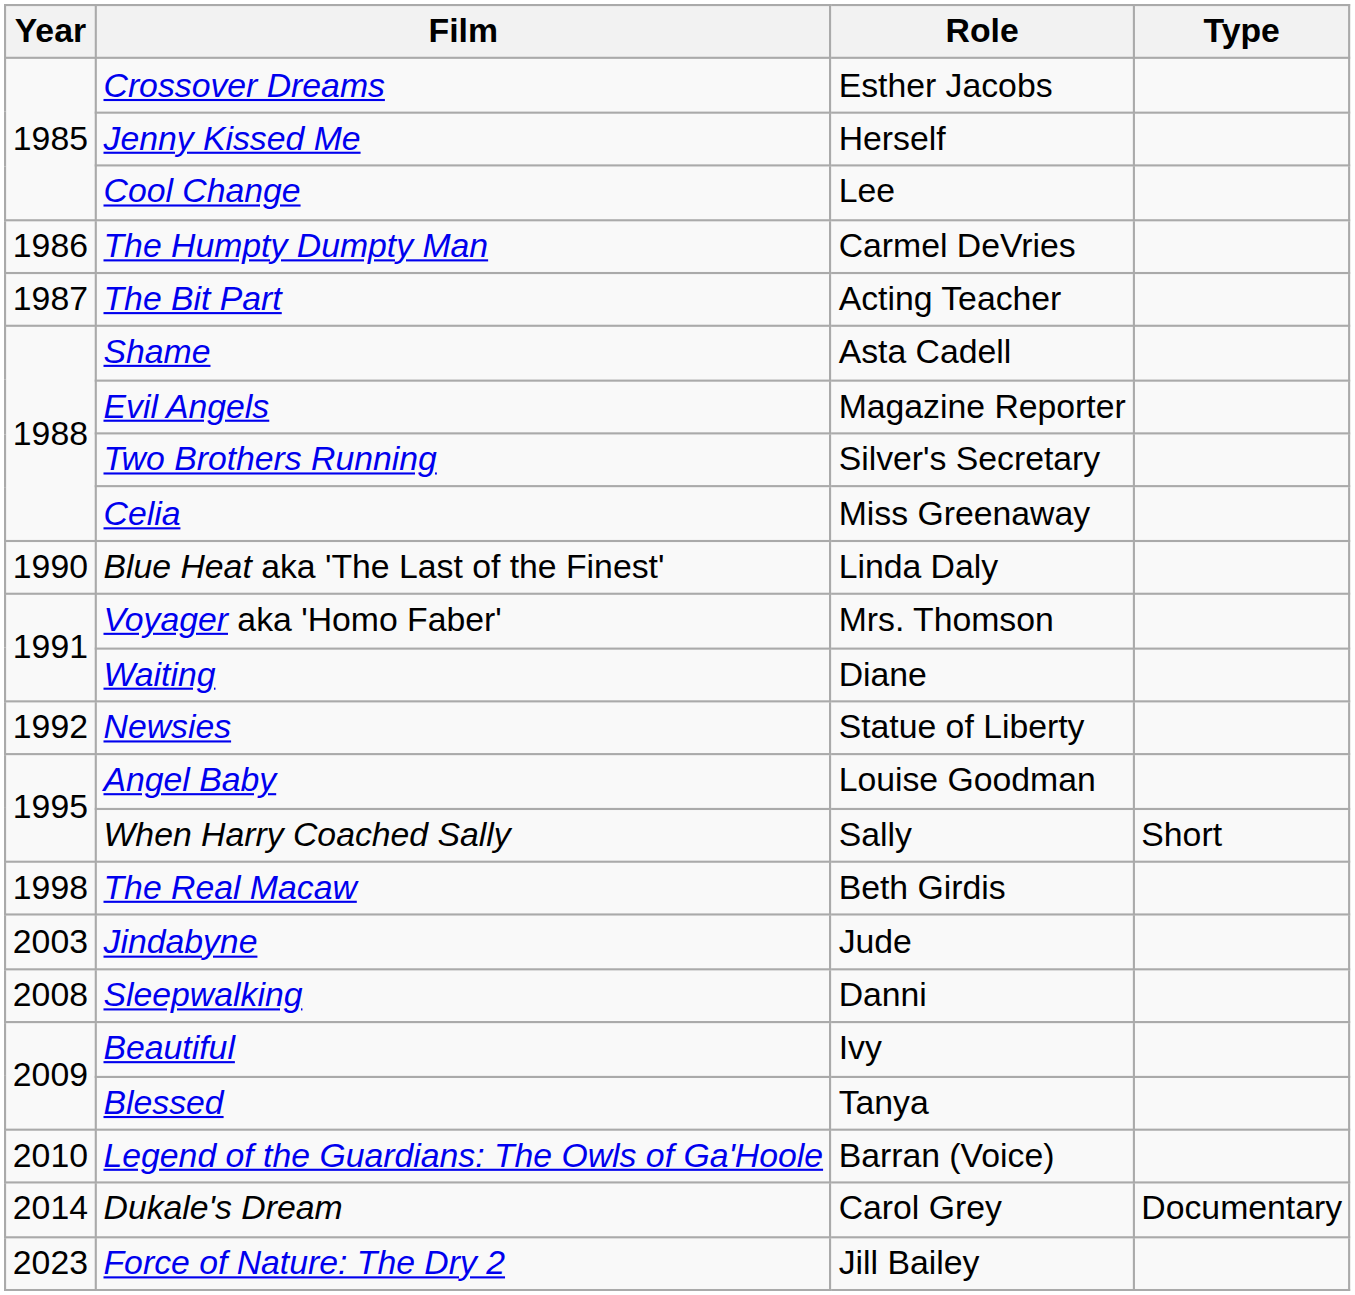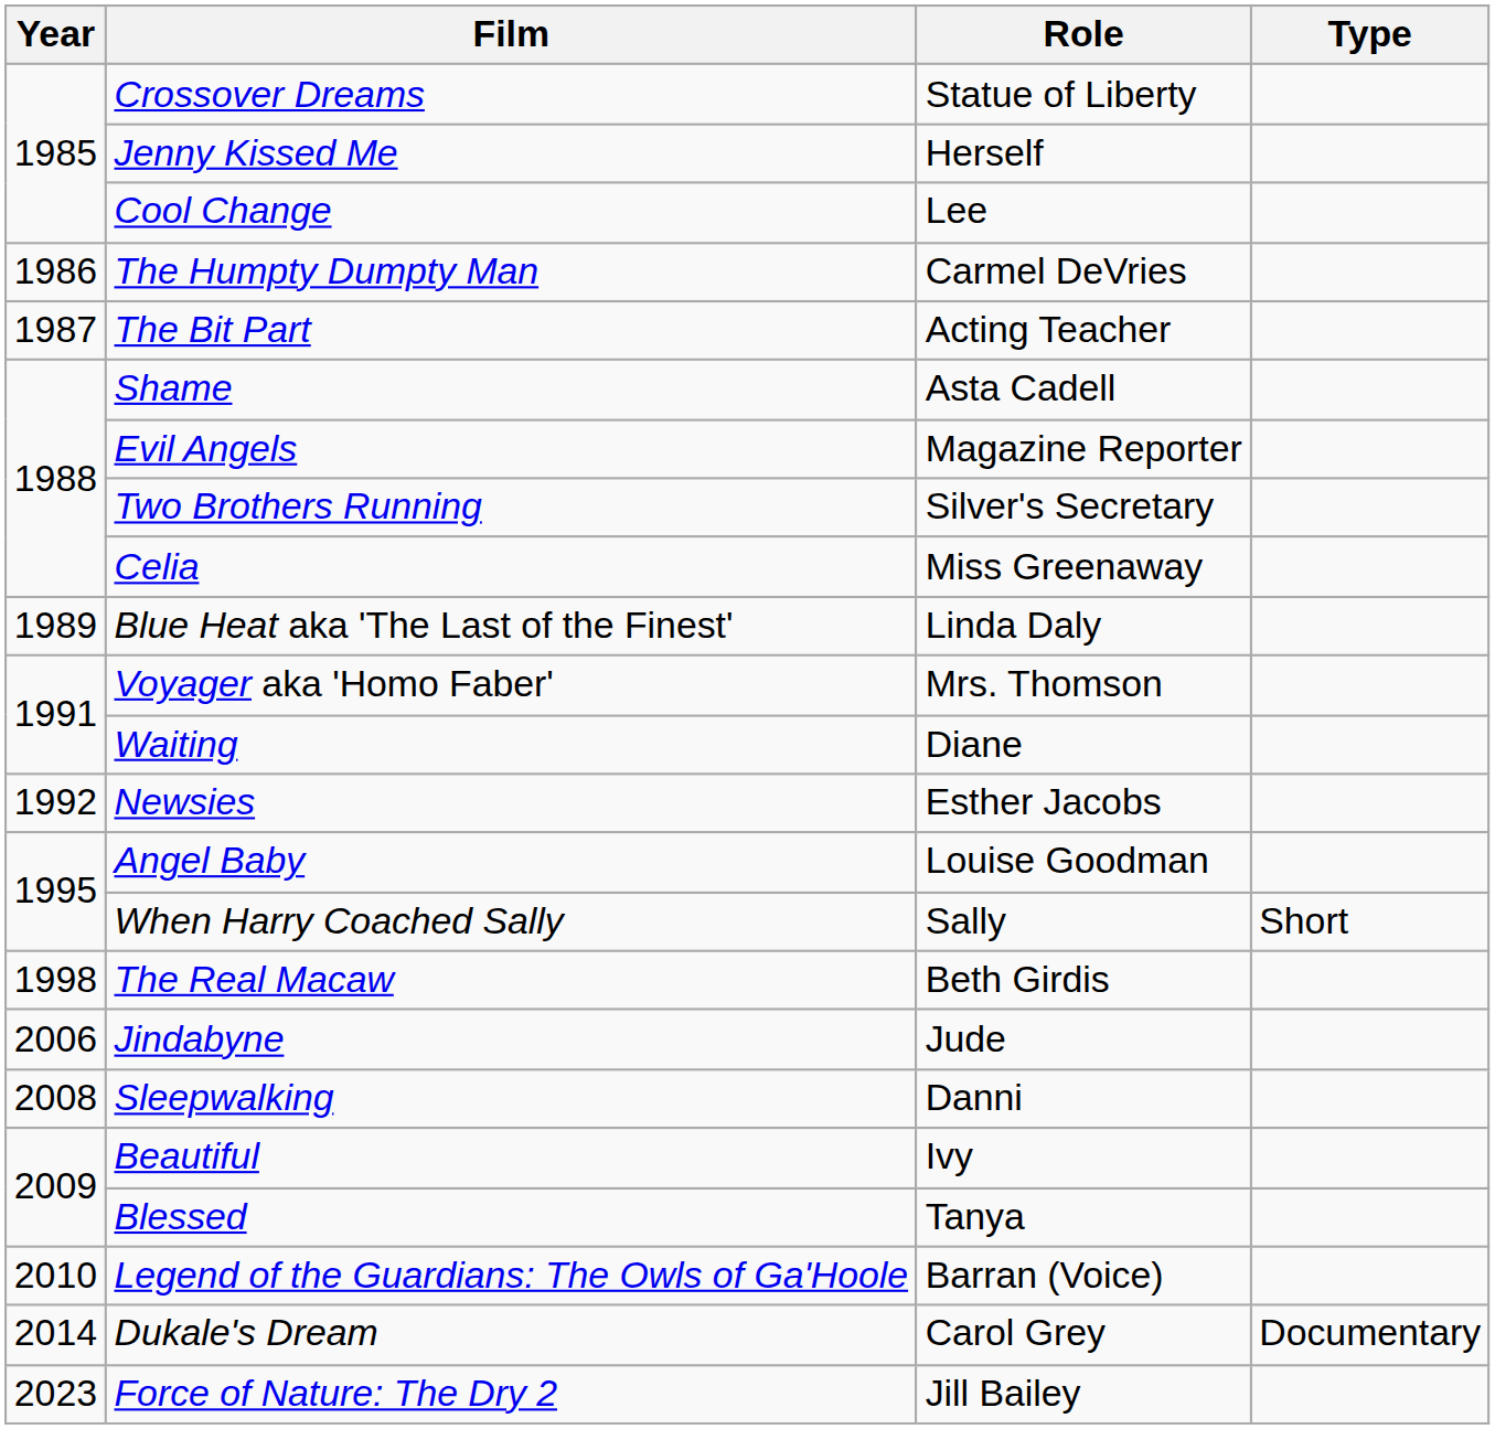 <table class="wikitable sortable">
 <tr>
 <th>Year</th>
 <th>Film</th>
 <th>Role</th>
 <th scope="col" class="unsortable">Type</th>
 </tr>
 <tr>
 <td rowspan=3>1985</td>
 <td><em><a href='#'>Crossover Dreams</a></em></td>
-<td>Esther Jacobs</td>
+<td>Statue of Liberty</td>
 <td></td>
 </tr>
 <tr>
 <td><em><a href='#'>Jenny Kissed Me</a></em></td>
 <td>Herself</td>
 <td></td>
 </tr>
 <tr>
 <td><em><a href='#'>Cool Change</a></em></td>
 <td>Lee</td>
 <td></td>
 </tr>
 <tr>
 <td>1986</td>
 <td><em><a href='#'>The Humpty Dumpty Man</a></em></td>
 <td>Carmel DeVries</td>
 <td></td>
 </tr>
 <tr>
 <td>1987</td>
 <td><em><a href='#'>The Bit Part</a></em></td>
 <td>Acting Teacher</td>
 <td></td>
 </tr>
 <tr>
 <td rowspan=4>1988</td>
 <td><em><a href='#'>Shame</a></em></td>
 <td>Asta Cadell</td>
 <td></td>
 </tr>
 <tr>
 <td><em><a href='#'>Evil Angels</a></em></td>
 <td>Magazine Reporter</td>
 <td></td>
 </tr>
 <tr>
 <td><em><a href='#'>Two Brothers Running</a></em></td>
 <td>Silver's Secretary</td>
 <td></td>
 </tr>
 <tr>
 <td><em><a href='#'>Celia</a></em></td>
 <td>Miss Greenaway</td>
 <td></td>
 </tr>
 <tr>
-<td>1990</td>
+<td>1989</td>
 <td><em>Blue Heat</em> aka 'The Last of the Finest'</td>
 <td>Linda Daly</td>
 <td></td>
 </tr>
 <tr>
 <td rowspan=2>1991</td>
 <td><em><a href='#'>Voyager</a></em> aka 'Homo Faber'</td>
 <td>Mrs. Thomson</td>
 <td></td>
 </tr>
 <tr>
 <td><em><a href='#'>Waiting</a></em></td>
 <td>Diane</td>
 <td></td>
 </tr>
 <tr>
 <td>1992</td>
 <td><em><a href='#'>Newsies</a></em></td>
-<td>Statue of Liberty</td>
+<td>Esther Jacobs</td>
 <td></td>
 </tr>
 <tr>
 <td rowspan=2>1995</td>
 <td><em><a href='#'>Angel Baby</a></em></td>
 <td>Louise Goodman</td>
 <td></td>
 </tr>
 <tr>
 <td><em>When Harry Coached Sally</em></td>
 <td>Sally</td>
 <td>Short</td>
 </tr>
 <tr>
 <td>1998</td>
 <td><em><a href='#'>The Real Macaw</a></em></td>
 <td>Beth Girdis</td>
 <td></td>
 </tr>
 <tr>
-<td>2003</td>
+<td>2006</td>
 <td><em><a href='#'>Jindabyne</a></em></td>
 <td>Jude</td>
 <td></td>
 </tr>
 <tr>
 <td>2008</td>
 <td><em><a href='#'>Sleepwalking</a></em></td>
 <td>Danni</td>
 <td></td>
 </tr>
 <tr>
 <td rowspan=2>2009</td>
 <td><em><a href='#'>Beautiful</a></em></td>
 <td>Ivy</td>
 <td></td>
 </tr>
 <tr>
 <td><em><a href='#'>Blessed</a></em></td>
 <td>Tanya</td>
 <td></td>
 </tr>
 <tr>
 <td>2010</td>
 <td><em><a href='#'>Legend of the Guardians: The Owls of Ga'Hoole</a></em></td>
 <td>Barran (Voice)</td>
 <td></td>
 </tr>
 <tr>
 <td>2014</td>
 <td><em>Dukale's Dream</em></td>
 <td>Carol Grey</td>
 <td>Documentary</td>
 </tr>
 <tr>
 <td>2023</td>
 <td><em><a href='#'>Force of Nature: The Dry 2</a></em></td>
 <td>Jill Bailey</td>
 <td></td>
 </tr>
 </table>
